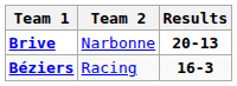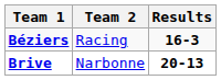 <table class="wikitable">
 <tr>
 <th>Team 1</th>
 <th>Team 2</th>
 <th>Results</th>
 </tr>
+<tr>
+<td><strong><a href='#'>Béziers</a></strong></td>
+<td><a href='#'>Racing</a></td>
+<td align="center"><strong>16-3</strong></td>
+</tr>
 <tr bgcolor="white">
 <td><strong><a href='#'>Brive</a></strong></td>
 <td><a href='#'>Narbonne</a></td>
 <td align="center"><strong>20-13</strong></td>
 </tr>
-<tr>
-<td><strong><a href='#'>Béziers</a></strong></td>
-<td><a href='#'>Racing</a></td>
-<td align="center"><strong>16-3</strong></td>
-</tr>
 </table>
